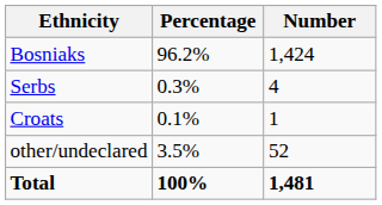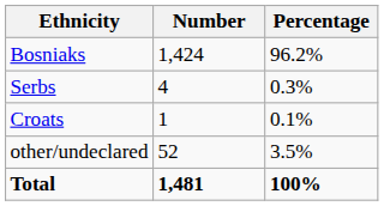 <table class="wikitable">
 <tr>
 <th width="100px">Ethnicity</th>
+<th width="80px">Number</th>
 <th width="80px">Percentage</th>
-<th width="80px">Number</th>
 </tr>
 <tr>
 <td><a href='#'>Bosniaks</a></td>
+<td>1,424</td>
 <td>96.2%</td>
-<td>1,424</td>
 </tr>
 <tr>
 <td><a href='#'>Serbs</a></td>
+<td>4</td>
 <td>0.3%</td>
-<td>4</td>
 </tr>
 <tr>
 <td><a href='#'>Croats</a></td>
+<td>1</td>
 <td>0.1%</td>
-<td>1</td>
 </tr>
 <tr>
 <td>other/undeclared</td>
+<td>52</td>
 <td>3.5%</td>
-<td>52</td>
 </tr>
 <tr>
 <td><strong>Total</strong></td>
+<td><strong>1,481</strong></td>
 <td><strong>100%</strong></td>
-<td><strong>1,481</strong></td>
 </tr>
 </table>
